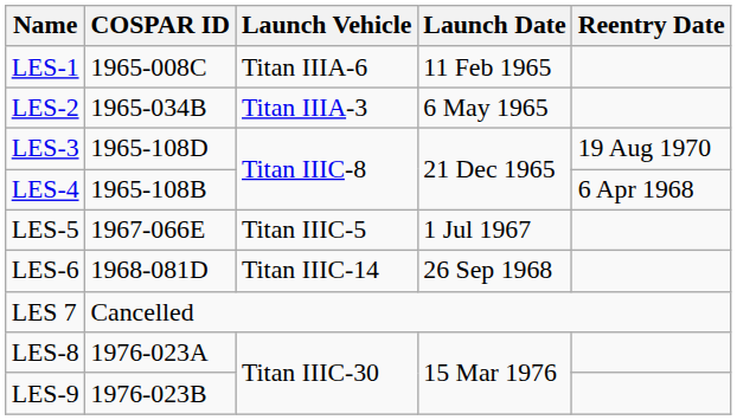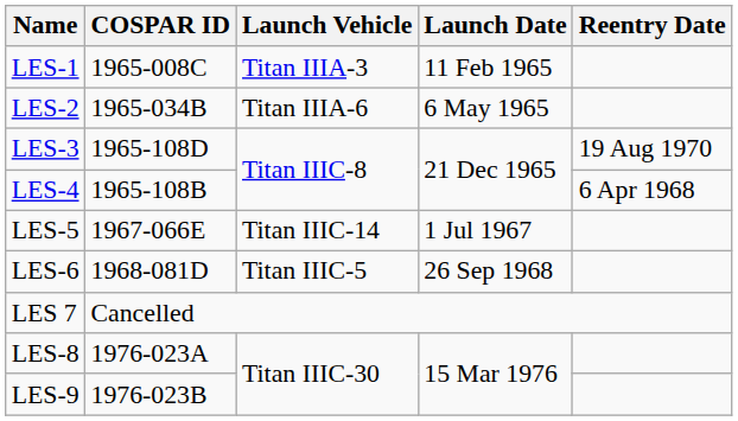 <table class="wikitable sortable" border="1">
 <tr>
 <th>Name</th>
 <th>COSPAR ID</th>
 <th>Launch Vehicle</th>
 <th>Launch Date</th>
 <th>Reentry Date</th>
 </tr>
 <tr>
 <td><a href='#'>LES-1</a></td>
 <td>1965-008C</td>
-<td>Titan IIIA-6</td>
+<td><a href='#'>Titan IIIA</a>-3</td>
 <td>11 Feb 1965</td>
 <td></td>
 </tr>
 <tr>
 <td><a href='#'>LES-2</a></td>
 <td>1965-034B</td>
-<td><a href='#'>Titan IIIA</a>-3</td>
+<td>Titan IIIA-6</td>
 <td>6 May 1965</td>
 <td></td>
 </tr>
 <tr>
 <td><a href='#'>LES-3</a></td>
 <td>1965-108D</td>
 <td rowspan="2"><a href='#'>Titan IIIC</a>-8</td>
 <td rowspan="2">21 Dec 1965</td>
 <td>19 Aug 1970</td>
 </tr>
 <tr>
 <td><a href='#'>LES-4</a></td>
 <td>1965-108B</td>
 <td>6 Apr 1968</td>
 </tr>
 <tr>
 <td>LES-5</td>
 <td>1967-066E</td>
-<td>Titan IIIC-5</td>
+<td>Titan IIIC-14</td>
 <td>1 Jul 1967</td>
 <td></td>
 </tr>
 <tr>
 <td>LES-6</td>
 <td>1968-081D</td>
-<td>Titan IIIC-14</td>
+<td>Titan IIIC-5</td>
 <td>26 Sep 1968</td>
 <td></td>
 </tr>
 <tr>
 <td>LES 7</td>
 <td colspan="4">Cancelled</td>
 </tr>
 <tr>
 <td>LES-8</td>
 <td>1976-023A</td>
 <td rowspan="2">Titan IIIC-30</td>
 <td rowspan="2">15 Mar 1976</td>
 <td></td>
 </tr>
 <tr>
 <td>LES-9</td>
 <td>1976-023B</td>
 <td></td>
 </tr>
 </table>
